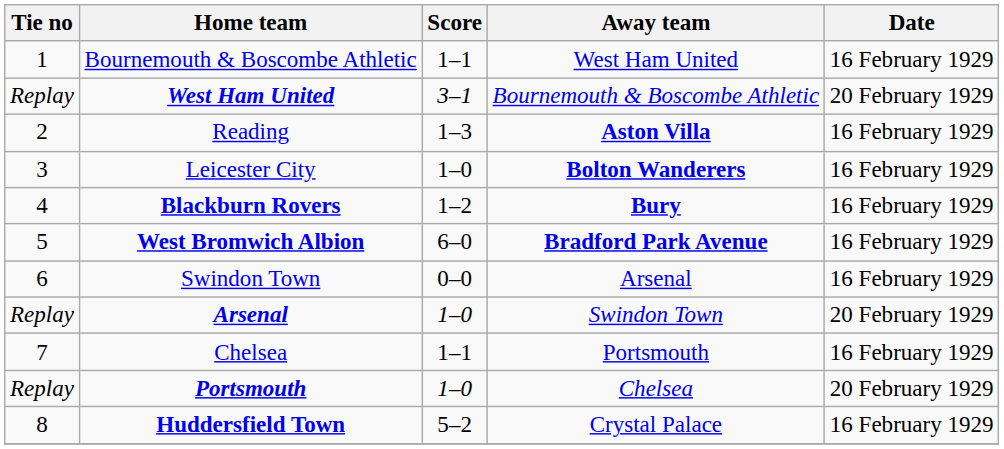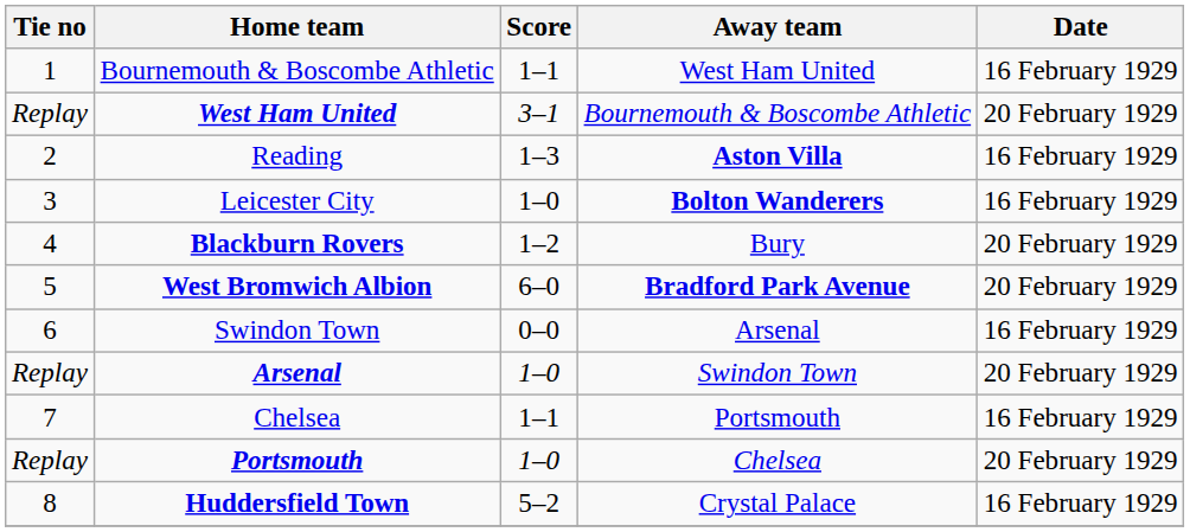 <table class="wikitable" style="text-align: center">
 <tr>
 <th>Tie no</th>
 <th>Home team</th>
 <th>Score</th>
 <th>Away team</th>
 <th>Date</th>
 </tr>
 <tr>
 <td>1</td>
 <td><a href='#'>Bournemouth & Boscombe Athletic</a></td>
 <td>1–1</td>
 <td><a href='#'>West Ham United</a></td>
 <td>16 February 1929</td>
 </tr>
 <tr>
 <td><em>Replay</em></td>
 <td><strong><em><a href='#'>West Ham United</a></em></strong></td>
 <td><em>3–1</em></td>
 <td><em><a href='#'>Bournemouth & Boscombe Athletic</a></em></td>
 <td>20 February 1929</td>
 </tr>
 <tr>
 <td>2</td>
 <td><a href='#'>Reading</a></td>
 <td>1–3</td>
 <td><strong><a href='#'>Aston Villa</a></strong></td>
 <td>16 February 1929</td>
 </tr>
 <tr>
 <td>3</td>
 <td><a href='#'>Leicester City</a></td>
 <td>1–0</td>
 <td><strong><a href='#'>Bolton Wanderers</a></strong></td>
 <td>16 February 1929</td>
 </tr>
 <tr>
 <td>4</td>
 <td><strong><a href='#'>Blackburn Rovers</a></strong></td>
 <td>1–2</td>
-<td><strong><a href='#'>Bury</a></strong></td>
-<td>16 February 1929</td>
+<td><a href='#'>Bury</a></td>
+<td>20 February 1929</td>
 </tr>
 <tr>
 <td>5</td>
 <td><strong><a href='#'>West Bromwich Albion</a></strong></td>
 <td>6–0</td>
 <td><strong><a href='#'>Bradford Park Avenue</a></strong></td>
-<td>16 February 1929</td>
+<td>20 February 1929</td>
 </tr>
 <tr>
 <td>6</td>
 <td><a href='#'>Swindon Town</a></td>
 <td>0–0</td>
 <td><a href='#'>Arsenal</a></td>
 <td>16 February 1929</td>
 </tr>
 <tr>
 <td><em>Replay</em></td>
 <td><strong><em><a href='#'>Arsenal</a></em></strong></td>
 <td><em>1–0</em></td>
 <td><em><a href='#'>Swindon Town</a></em></td>
 <td>20 February 1929</td>
 </tr>
 <tr>
 <td>7</td>
 <td><a href='#'>Chelsea</a></td>
 <td>1–1</td>
 <td><a href='#'>Portsmouth</a></td>
 <td>16 February 1929</td>
 </tr>
 <tr>
 <td><em>Replay</em></td>
 <td><strong><em><a href='#'>Portsmouth</a></em></strong></td>
 <td><em>1–0</em></td>
 <td><em><a href='#'>Chelsea</a></em></td>
 <td>20 February 1929</td>
 </tr>
 <tr>
 <td>8</td>
 <td><strong><a href='#'>Huddersfield Town</a></strong></td>
 <td>5–2</td>
 <td><a href='#'>Crystal Palace</a></td>
 <td>16 February 1929</td>
 </tr>
 <tr>
 </tr>
 </table>
